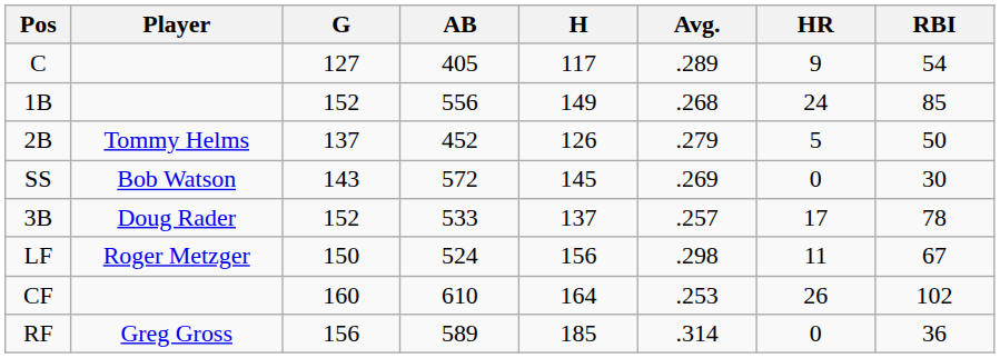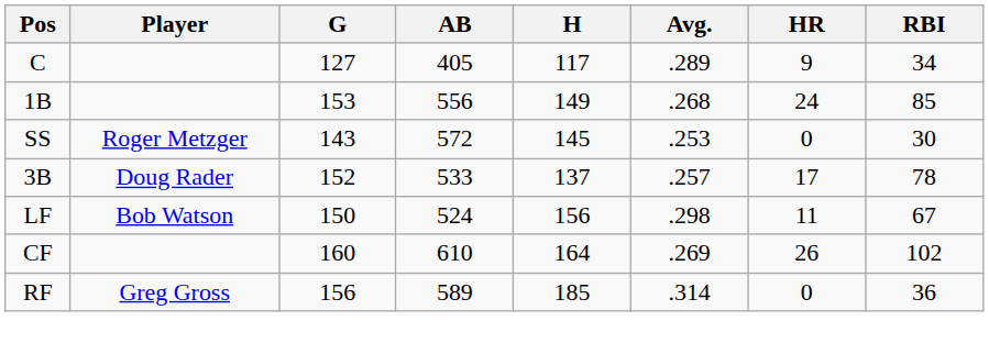 <table class="wikitable sortable">
 <tr>
 <th bgcolor="#DDDDFF" width="5%">Pos</th>
 <th bgcolor="#DDDDFF" width="16%">Player</th>
 <th bgcolor="#DDDDFF" width="9%">G</th>
 <th bgcolor="#DDDDFF" width="9%">AB</th>
 <th bgcolor="#DDDDFF" width="9%">H</th>
 <th bgcolor="#DDDDFF" width="9%">Avg.</th>
 <th bgcolor="#DDDDFF" width="9%">HR</th>
 <th bgcolor="#DDDDFF" width="9%">RBI</th>
 </tr>
 <tr align="center">
 <td>C</td>
 <td></td>
 <td>127</td>
 <td>405</td>
 <td>117</td>
 <td>.289</td>
 <td>9</td>
-<td>54</td>
+<td>34</td>
 </tr>
 <tr align="center">
 <td>1B</td>
 <td></td>
-<td>152</td>
+<td>153</td>
 <td>556</td>
 <td>149</td>
 <td>.268</td>
 <td>24</td>
 <td>85</td>
 </tr>
 <tr align="center">
-<td>2B</td>
-<td><a href='#'>Tommy Helms</a></td>
-<td>137</td>
-<td>452</td>
-<td>126</td>
-<td>.279</td>
-<td>5</td>
-<td>50</td>
-</tr>
-<tr align="center">
 <td>SS</td>
-<td><a href='#'>Bob Watson</a></td>
+<td><a href='#'>Roger Metzger</a></td>
 <td>143</td>
 <td>572</td>
 <td>145</td>
-<td>.269</td>
+<td>.253</td>
 <td>0</td>
 <td>30</td>
 </tr>
 <tr align="center">
 <td>3B</td>
 <td><a href='#'>Doug Rader</a></td>
 <td>152</td>
 <td>533</td>
 <td>137</td>
 <td>.257</td>
 <td>17</td>
 <td>78</td>
 </tr>
 <tr align="center">
 <td>LF</td>
-<td><a href='#'>Roger Metzger</a></td>
+<td><a href='#'>Bob Watson</a></td>
 <td>150</td>
 <td>524</td>
 <td>156</td>
 <td>.298</td>
 <td>11</td>
 <td>67</td>
 </tr>
 <tr align="center">
 <td>CF</td>
 <td></td>
 <td>160</td>
 <td>610</td>
 <td>164</td>
-<td>.253</td>
+<td>.269</td>
 <td>26</td>
 <td>102</td>
 </tr>
 <tr align="center">
 <td>RF</td>
 <td><a href='#'>Greg Gross</a></td>
 <td>156</td>
 <td>589</td>
 <td>185</td>
 <td>.314</td>
 <td>0</td>
 <td>36</td>
 </tr>
 </table>
